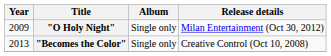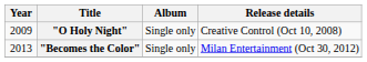 <table class="wikitable plainrowheaders" style="text-align:center;">
 <tr>
 <th scope="col" style="width:2.5em;">Year</th>
 <th scope="col">Title</th>
 <th scope="col">Album</th>
 <th scope="col">Release details</th>
 </tr>
 <tr>
 <td>2009</td>
 <th scope="row">"O Holy Night"</th>
 <td>Single only</td>
-<td align=left><a href='#'>Milan Entertainment</a> (Oct 30, 2012)</td>
+<td align=left>Creative Control (Oct 10, 2008)</td>
 </tr>
 <tr>
 <td>2013</td>
 <th scope="row">"Becomes the Color"</th>
 <td>Single only</td>
-<td align=left>Creative Control (Oct 10, 2008)</td>
+<td align=left><a href='#'>Milan Entertainment</a> (Oct 30, 2012)</td>
 </tr>
 <tr>
 </tr>
 </table>
